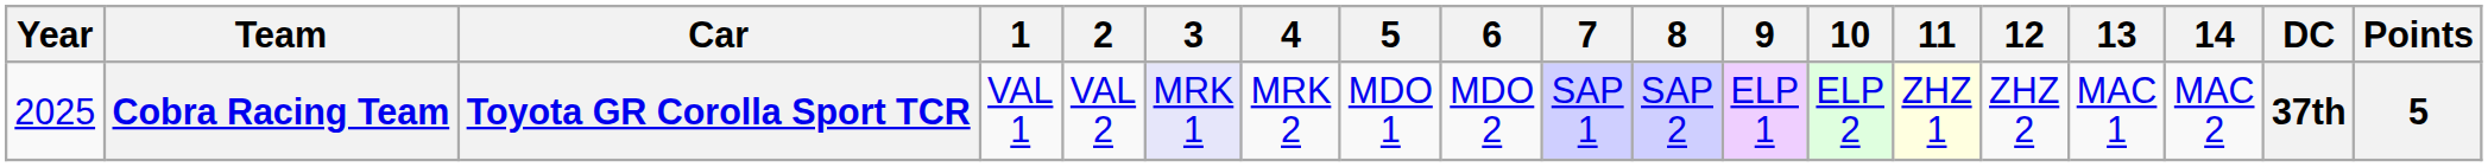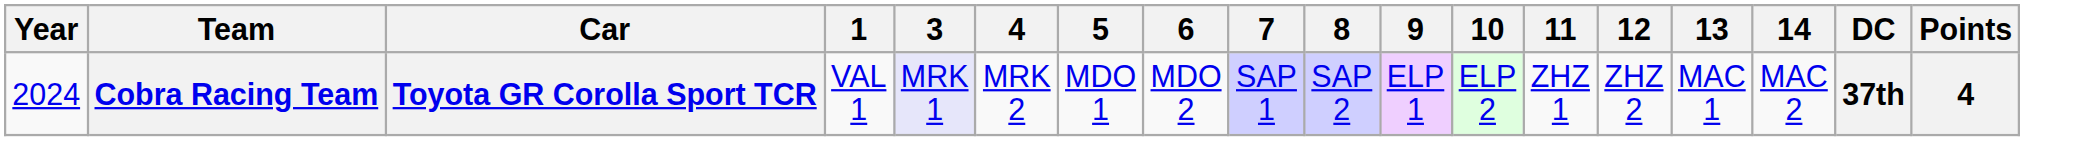 <table class="wikitable" style="text-align:center; font-size:85%">
 <tr>
 <th>Year</th>
 <th>Team</th>
 <th>Car</th>
 <th>1</th>
-<th>2</th>
 <th>3</th>
 <th>4</th>
 <th>5</th>
 <th>6</th>
 <th>7</th>
 <th>8</th>
 <th>9</th>
 <th>10</th>
 <th>11</th>
 <th>12</th>
 <th>13</th>
 <th>14</th>
 <th>DC</th>
 <th>Points</th>
 </tr>
 <tr>
-<td><a href='#'>2025</a></td>
+<td><a href='#'>2024</a></td>
 <th nowrap><a href='#'>Cobra Racing Team</a></th>
 <th nowrap><a href='#'>Toyota GR Corolla Sport TCR</a></th>
 <td><a href='#'>VAL<br>1</a></td>
-<td><a href='#'>VAL<br>2</a></td>
 <td style="background: lavender;"><a href='#'>MRK<br>1</a></td>
 <td><a href='#'>MRK<br>2</a></td>
 <td><a href='#'>MDO<br>1</a></td>
 <td><a href='#'>MDO<br>2</a></td>
 <td style="background:#CFCFFF;"><a href='#'>SAP<br>1</a><br></td>
 <td style="background:#CFCFFF;"><a href='#'>SAP<br>2</a><br></td>
 <td style="background:#EFCFFF;"><a href='#'>ELP<br>1</a><br></td>
 <td style="background:#DFFFDF;"><a href='#'>ELP<br>2</a><br></td>
-<td style="background: lightyellow;"><a href='#'>ZHZ<br>1</a></td>
+<td><a href='#'>ZHZ<br>1</a></td>
 <td><a href='#'>ZHZ<br>2</a></td>
 <td><a href='#'>MAC<br>1</a></td>
 <td><a href='#'>MAC<br>2</a></td>
 <th>37th</th>
-<th>5</th>
+<th>4</th>
 </tr>
 </table>
